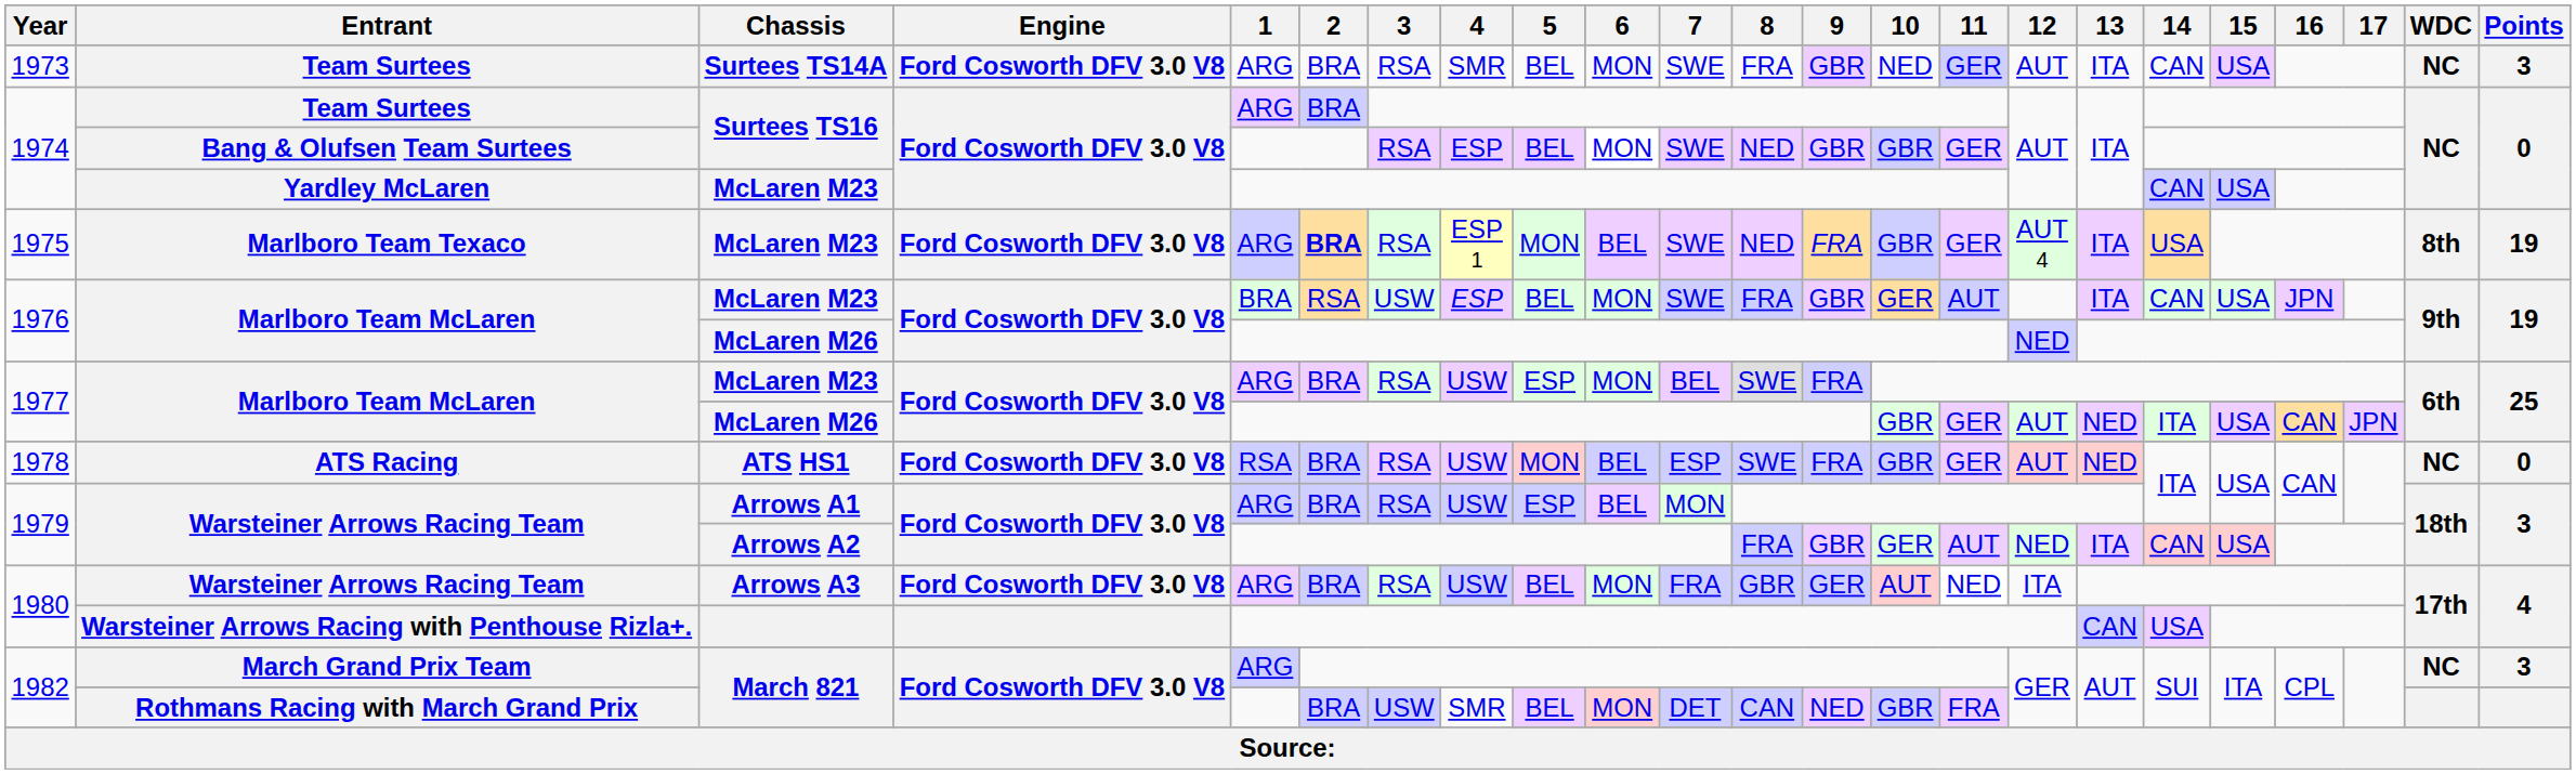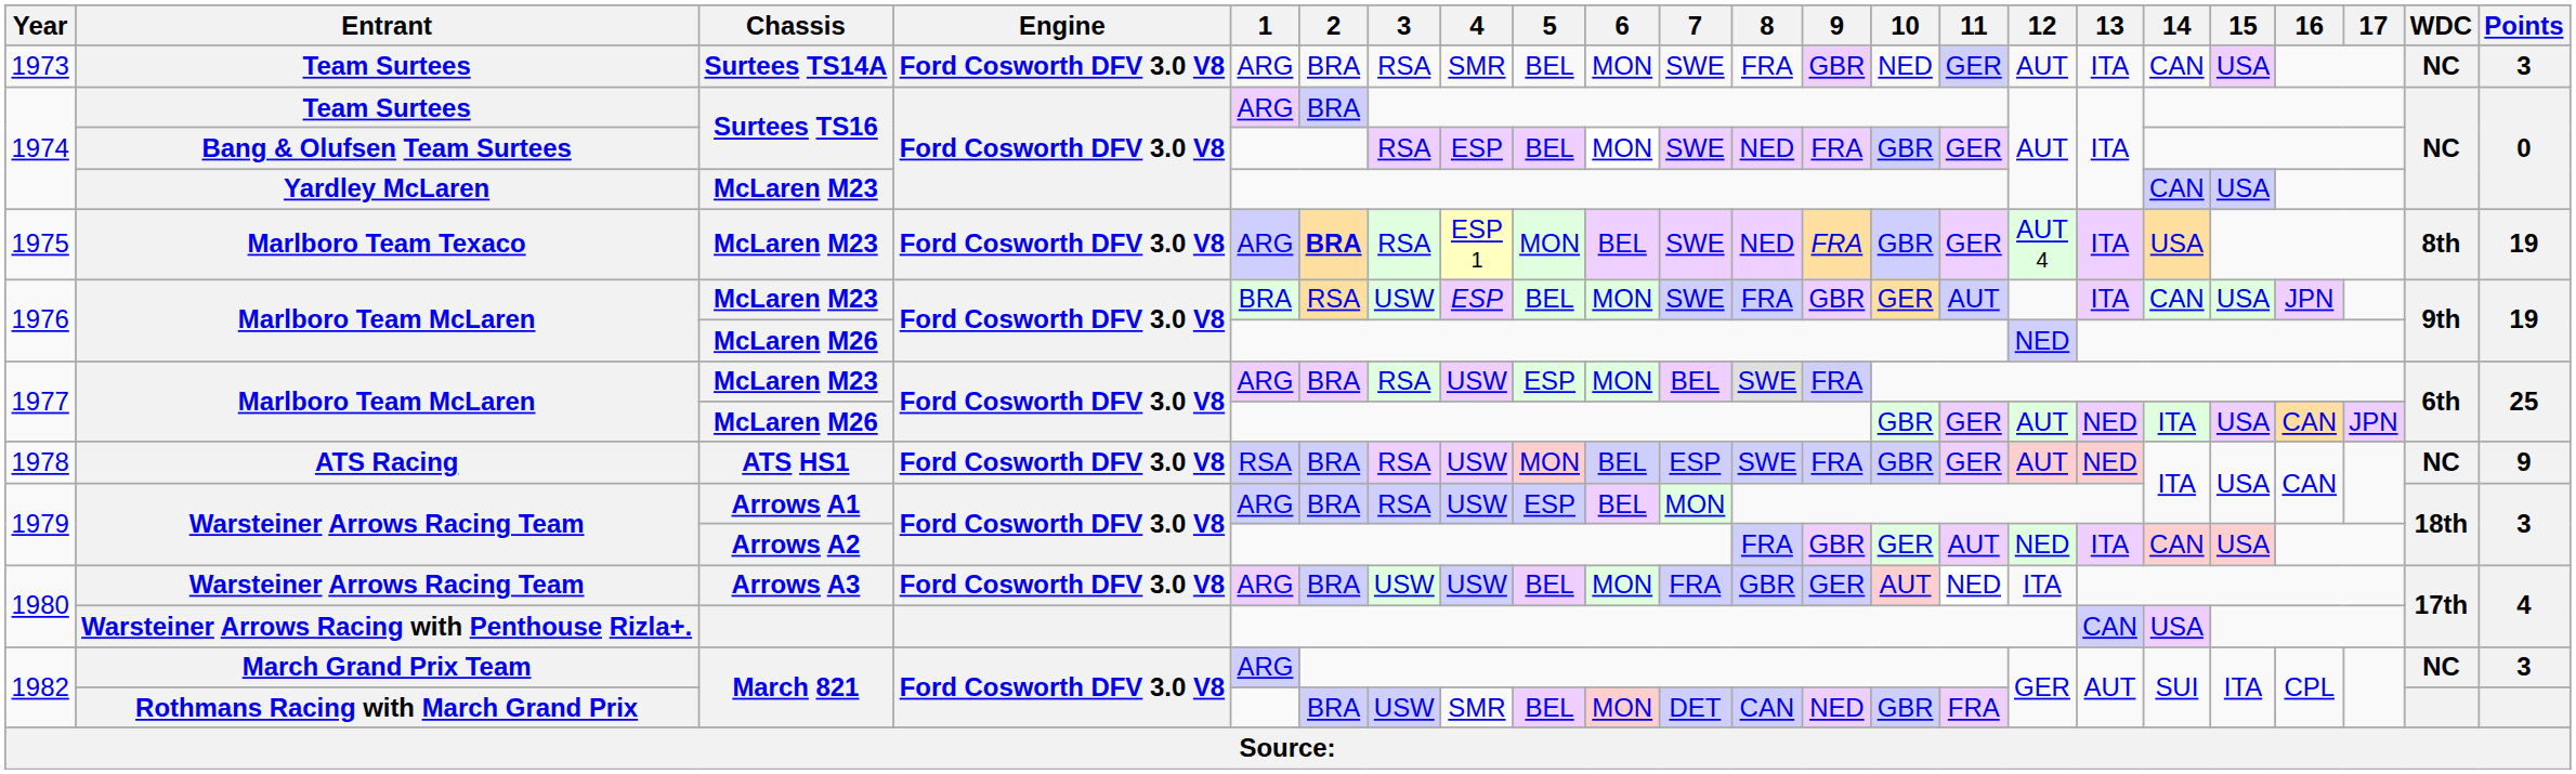 <table class="wikitable" style="text-align:center; font-size:85%">
 <tr>
 <th>Year</th>
 <th>Entrant</th>
 <th>Chassis</th>
 <th>Engine</th>
 <th>1</th>
 <th>2</th>
 <th>3</th>
 <th>4</th>
 <th>5</th>
 <th>6</th>
 <th>7</th>
 <th>8</th>
 <th>9</th>
 <th>10</th>
 <th>11</th>
 <th>12</th>
 <th>13</th>
 <th>14</th>
 <th>15</th>
 <th>16</th>
 <th>17</th>
 <th>WDC</th>
 <th><a href='#'>Points</a></th>
 </tr>
 <tr>
 <td><a href='#'>1973</a></td>
 <th nowrap><a href='#'>Team Surtees</a></th>
 <th nowrap><a href='#'>Surtees</a> <a href='#'>TS14A</a></th>
 <th nowrap><a href='#'>Ford Cosworth DFV</a> 3.0 <a href='#'>V8</a></th>
 <td><a href='#'>ARG</a></td>
 <td><a href='#'>BRA</a></td>
 <td><a href='#'>RSA</a></td>
 <td><a href='#'>SMR</a></td>
 <td><a href='#'>BEL</a></td>
 <td><a href='#'>MON</a></td>
 <td><a href='#'>SWE</a></td>
 <td><a href='#'>FRA</a></td>
 <td style="background:#EFCFFF;"><a href='#'>GBR</a><br></td>
 <td><a href='#'>NED</a></td>
 <td style="background:#CFCFFF;"><a href='#'>GER</a><br></td>
 <td><a href='#'>AUT</a></td>
 <td><a href='#'>ITA</a></td>
 <td><a href='#'>CAN</a></td>
 <td style="background:#EFCFFF;"><a href='#'>USA</a><br></td>
 <td colspan=2></td>
 <th>NC</th>
 <th>3</th>
 </tr>
 <tr>
 <td rowspan="3"><a href='#'>1974</a></td>
 <th nowrap><a href='#'>Team Surtees</a></th>
 <th rowspan="2" nowrap=""><a href='#'>Surtees</a> <a href='#'>TS16</a></th>
 <th rowspan="3" nowrap=""><a href='#'>Ford Cosworth DFV</a> 3.0 <a href='#'>V8</a></th>
 <td style="background:#EFCFFF;"><a href='#'>ARG</a><br></td>
 <td style="background:#CFCFFF;"><a href='#'>BRA</a><br></td>
 <td colspan="9"></td>
 <td rowspan="3"><a href='#'>AUT</a></td>
 <td rowspan="3"><a href='#'>ITA</a></td>
 <td colspan=4></td>
 <th rowspan="3">NC</th>
 <th rowspan="3">0</th>
 </tr>
 <tr>
 <th><a href='#'>Bang & Olufsen</a> <a href='#'>Team Surtees</a></th>
 <td colspan="2"></td>
 <td style="background:#EFCFFF;"><a href='#'>RSA</a><br></td>
 <td style="background:#EFCFFF;"><a href='#'>ESP</a><br></td>
 <td style="background:#EFCFFF;"><a href='#'>BEL</a><br></td>
 <td style="background:#ffffff;"><a href='#'>MON</a><br></td>
 <td style="background:#EFCFFF;"><a href='#'>SWE</a><br></td>
 <td style="background:#EFCFFF;"><a href='#'>NED</a><br></td>
-<td style="background:#EFCFFF;"><a href='#'>GBR</a><br></td>
+<td style="background:#EFCFFF;"><a href='#'>FRA</a><br></td>
 <td style="background:#CFCFFF;"><a href='#'>GBR</a><br></td>
 <td style="background:#EFCFFF;"><a href='#'>GER</a><br></td>
 <td colspan="4"></td>
 </tr>
 <tr>
 <th nowrap><a href='#'>Yardley McLaren</a></th>
 <th nowrap><a href='#'>McLaren</a> <a href='#'>M23</a></th>
 <td colspan="11"></td>
 <td style="background:#CFCFFF;"><a href='#'>CAN</a><br></td>
 <td style="background:#CFCFFF;"><a href='#'>USA</a><br></td>
 <td colspan=2></td>
 </tr>
 <tr>
 <td><a href='#'>1975</a></td>
 <th nowrap><a href='#'>Marlboro Team Texaco</a></th>
 <th nowrap><a href='#'>McLaren</a> <a href='#'>M23</a></th>
 <th nowrap><a href='#'>Ford Cosworth DFV</a> 3.0 <a href='#'>V8</a></th>
 <td style="background:#CFCFFF;"><a href='#'>ARG</a><br></td>
 <td style="background:#FFDF9F;"><strong><a href='#'>BRA</a><br></strong></td>
 <td style="background:#DFFFDF;"><a href='#'>RSA</a><br></td>
 <td style="background:#FFFFBF;"><a href='#'>ESP</a><br><small>1</small></td>
 <td style="background:#DFFFDF;"><a href='#'>MON</a><br></td>
 <td style="background:#EFCFFF;"><a href='#'>BEL</a><br></td>
 <td style="background:#EFCFFF;"><a href='#'>SWE</a><br></td>
 <td style="background:#EFCFFF;"><a href='#'>NED</a><br></td>
 <td style="background:#FFDF9F;"><em><a href='#'>FRA</a></em><br></td>
 <td style="background:#CFCFFF;"><a href='#'>GBR</a><br></td>
 <td style="background:#EFCFFF;"><a href='#'>GER</a><br></td>
 <td style="background:#DFFFDF;"><a href='#'>AUT</a><br><small>4</small></td>
 <td style="background:#EFCFFF;"><a href='#'>ITA</a><br></td>
 <td style="background:#FFDF9F;"><a href='#'>USA</a><br></td>
 <td colspan=3></td>
 <th>8th</th>
 <th>19</th>
 </tr>
 <tr>
 <td rowspan=2><a href='#'>1976</a></td>
 <th rowspan=2 nowrap><a href='#'>Marlboro Team McLaren</a></th>
 <th nowrap><a href='#'>McLaren</a> <a href='#'>M23</a></th>
 <th rowspan=2 nowrap><a href='#'>Ford Cosworth DFV</a> 3.0 <a href='#'>V8</a></th>
 <td style="background:#DFFFDF;"><a href='#'>BRA</a><br></td>
 <td style="background:#FFDF9F;"><a href='#'>RSA</a><br></td>
 <td style="background:#DFFFDF;"><a href='#'>USW</a><br></td>
 <td style="background:#EFCFFF;"><em><a href='#'>ESP</a></em><br></td>
 <td style="background:#DFFFDF;"><a href='#'>BEL</a><br></td>
 <td style="background:#DFFFDF;"><a href='#'>MON</a><br></td>
 <td style="background:#CFCFFF;"><a href='#'>SWE</a><br></td>
 <td style="background:#CFCFFF;"><a href='#'>FRA</a><br></td>
 <td style="background:#EFCFFF;"><a href='#'>GBR</a><br></td>
 <td style="background:#FFDF9F;"><a href='#'>GER</a><br></td>
 <td style="background:#CFCFFF;"><a href='#'>AUT</a><br></td>
 <td></td>
 <td style="background:#EFCFFF;"><a href='#'>ITA</a><br></td>
 <td style="background:#DFFFDF;"><a href='#'>CAN</a><br></td>
 <td style="background:#DFFFDF;"><a href='#'>USA</a><br></td>
 <td style="background:#EFCFFF;"><a href='#'>JPN</a><br></td>
 <td></td>
 <th rowspan=2>9th</th>
 <th rowspan=2>19</th>
 </tr>
 <tr>
 <th nowrap><a href='#'>McLaren</a> <a href='#'>M26</a></th>
 <td colspan=11></td>
 <td style="background:#CFCFFF;"><a href='#'>NED</a><br></td>
 <td colspan=5></td>
 </tr>
 <tr>
 <td rowspan=2><a href='#'>1977</a></td>
 <th rowspan=2 nowrap><a href='#'>Marlboro Team McLaren</a></th>
 <th nowrap><a href='#'>McLaren</a> <a href='#'>M23</a></th>
 <th rowspan=2 nowrap><a href='#'>Ford Cosworth DFV</a> 3.0 <a href='#'>V8</a></th>
 <td style="background:#EFCFFF;"><a href='#'>ARG</a><br></td>
 <td style="background:#EFCFFF;"><a href='#'>BRA</a><br></td>
 <td style="background:#DFFFDF;"><a href='#'>RSA</a><br></td>
 <td style="background:#EFCFFF;"><a href='#'>USW</a><br></td>
 <td style="background:#DFFFDF;"><a href='#'>ESP</a><br></td>
 <td style="background:#DFFFDF;"><a href='#'>MON</a><br></td>
 <td style="background:#EFCFFF;"><a href='#'>BEL</a><br></td>
 <td style="background:#DFDFDF;"><a href='#'>SWE</a><br></td>
 <td style="background:#CFCFFF;"><a href='#'>FRA</a><br></td>
 <td colspan=8></td>
 <th rowspan=2>6th</th>
 <th rowspan=2>25</th>
 </tr>
 <tr>
 <th nowrap><a href='#'>McLaren</a> <a href='#'>M26</a></th>
 <td colspan=9></td>
 <td style="background:#DFFFDF;"><a href='#'>GBR</a><br></td>
 <td style="background:#EFCFFF;"><a href='#'>GER</a><br></td>
 <td style="background:#DFFFDF;"><a href='#'>AUT</a><br></td>
 <td style="background:#EFCFFF;"><a href='#'>NED</a><br></td>
 <td style="background:#DFFFDF;"><a href='#'>ITA</a><br></td>
 <td style="background:#EFCFFF;"><a href='#'>USA</a><br></td>
 <td style="background:#FFDF9F;"><a href='#'>CAN</a><br></td>
 <td style="background:#EFCFFF;"><a href='#'>JPN</a><br></td>
 </tr>
 <tr>
 <td><a href='#'>1978</a></td>
 <th nowrap><a href='#'>ATS Racing</a></th>
 <th nowrap><a href='#'>ATS</a> <a href='#'>HS1</a></th>
 <th nowrap><a href='#'>Ford Cosworth DFV</a> 3.0 <a href='#'>V8</a></th>
 <td style="background:#CFCFFF;"><a href='#'>RSA</a><br></td>
 <td style="background:#CFCFFF;"><a href='#'>BRA</a><br></td>
 <td style="background:#EFCFFF;"><a href='#'>RSA</a><br></td>
 <td style="background:#EFCFFF;"><a href='#'>USW</a><br></td>
 <td style="background:#FFCFCF;"><a href='#'>MON</a><br></td>
 <td style="background:#CFCFFF;"><a href='#'>BEL</a><br></td>
 <td style="background:#CFCFFF;"><a href='#'>ESP</a><br></td>
 <td style="background:#CFCFFF;"><a href='#'>SWE</a><br></td>
 <td style="background:#CFCFFF;"><a href='#'>FRA</a><br></td>
 <td style="background:#CFCFFF;"><a href='#'>GBR</a><br></td>
 <td style="background:#EFCFFF;"><a href='#'>GER</a><br></td>
 <td style="background:#FFCFCF;"><a href='#'>AUT</a><br></td>
 <td style="background:#FFCFCF;"><a href='#'>NED</a><br></td>
 <td rowspan="2"><a href='#'>ITA</a></td>
 <td rowspan="2"><a href='#'>USA</a></td>
 <td rowspan="2"><a href='#'>CAN</a></td>
 <td rowspan="2"></td>
 <th>NC</th>
-<th>0</th>
+<th>9</th>
 </tr>
 <tr>
 <td rowspan=2><a href='#'>1979</a></td>
 <th rowspan=2 nowrap><a href='#'>Warsteiner</a> <a href='#'>Arrows Racing Team</a></th>
 <th nowrap><a href='#'>Arrows</a> <a href='#'>A1</a></th>
 <th rowspan=2 nowrap><a href='#'>Ford Cosworth DFV</a> 3.0 <a href='#'>V8</a></th>
 <td style="background:#CFCFFF;"><a href='#'>ARG</a><br></td>
 <td style="background:#CFCFFF;"><a href='#'>BRA</a><br></td>
 <td style="background:#CFCFFF;"><a href='#'>RSA</a><br></td>
 <td style="background:#CFCFFF;"><a href='#'>USW</a><br></td>
 <td style="background:#CFCFFF;"><a href='#'>ESP</a><br></td>
 <td style="background:#EFCFFF;"><a href='#'>BEL</a><br></td>
 <td style="background:#DFFFDF;"><a href='#'>MON</a><br></td>
 <td colspan="6"></td>
 <th rowspan=2>18th</th>
 <th rowspan=2>3</th>
 </tr>
 <tr>
 <th nowrap><a href='#'>Arrows</a> <a href='#'>A2</a></th>
 <td colspan=7></td>
 <td style="background:#CFCFFF;"><a href='#'>FRA</a><br></td>
 <td style="background:#EFCFFF;"><a href='#'>GBR</a><br></td>
 <td style="background:#DFFFDF;"><a href='#'>GER</a><br></td>
 <td style="background:#EFCFFF;"><a href='#'>AUT</a><br></td>
 <td style="background:#DFFFDF;"><a href='#'>NED</a><br></td>
 <td style="background:#EFCFFF;"><a href='#'>ITA</a><br></td>
 <td style="background:#FFCFCF;"><a href='#'>CAN</a><br></td>
 <td style="background:#FFCFCF;"><a href='#'>USA</a><br></td>
 <td colspan=2></td>
 </tr>
 <tr>
 <td rowspan="2"><a href='#'>1980</a></td>
 <th nowrap><a href='#'>Warsteiner</a> <a href='#'>Arrows Racing Team</a></th>
 <th nowrap><a href='#'>Arrows</a> <a href='#'>A3</a></th>
 <th nowrap><a href='#'>Ford Cosworth DFV</a> 3.0 <a href='#'>V8</a></th>
 <td style="background:#EFCFFF;"><a href='#'>ARG</a><br></td>
 <td style="background:#CFCFFF;"><a href='#'>BRA</a><br></td>
-<td style="background:#DFFFDF;"><a href='#'>RSA</a><br></td>
+<td style="background:#DFFFDF;"><a href='#'>USW</a><br></td>
 <td style="background:#CFCFFF;"><a href='#'>USW</a><br></td>
 <td style="background:#EFCFFF;"><a href='#'>BEL</a><br></td>
 <td style="background:#DFFFDF;"><a href='#'>MON</a><br></td>
 <td style="background:#CFCFFF;"><a href='#'>FRA</a><br></td>
 <td style="background:#CFCFFF;"><a href='#'>GBR</a><br></td>
 <td style="background:#CFCFFF;"><a href='#'>GER</a><br></td>
 <td style="background:#FFCFCF;"><a href='#'>AUT</a><br></td>
 <td style="background:#FFFFFF;"><a href='#'>NED</a><br></td>
 <td><a href='#'>ITA</a></td>
 <td colspan="5"></td>
 <th rowspan="2">17th</th>
 <th rowspan="2">4</th>
 </tr>
 <tr>
 <th><a href='#'>Warsteiner</a> <a href='#'>Arrows Racing</a> with <a href='#'>Penthouse</a> <a href='#'>Rizla+.</a></th>
 <th></th>
 <th></th>
 <td colspan="12"></td>
 <td style="background:#CFCFFF;"><a href='#'>CAN</a><br></td>
 <td style="background:#EFCFFF;"><a href='#'>USA</a><br></td>
 <td colspan="3"></td>
 </tr>
 <tr>
 <td rowspan="2"><a href='#'>1982</a></td>
 <th nowrap=""><a href='#'>March Grand Prix Team</a></th>
 <th rowspan="2" nowrap=""><a href='#'>March</a> <a href='#'>821</a></th>
 <th rowspan="2" nowrap=""><a href='#'>Ford Cosworth DFV</a> 3.0 <a href='#'>V8</a></th>
 <td style="background:#CFCFFF;"><a href='#'>ARG</a><br></td>
 <td colspan="10"></td>
 <td rowspan="2"><a href='#'>GER</a></td>
 <td rowspan="2"><a href='#'>AUT</a></td>
 <td rowspan="2"><a href='#'>SUI</a></td>
 <td rowspan="2"><a href='#'>ITA</a></td>
 <td rowspan="2"><a href='#'>CPL</a></td>
 <td rowspan="2"></td>
 <th>NC</th>
 <th>3</th>
 </tr>
 <tr>
 <th><a href='#'>Rothmans Racing</a> with <a href='#'>March Grand Prix</a></th>
 <td></td>
 <td style="background:#CFCFFF;"><a href='#'>BRA</a><br></td>
 <td style="background:#CFCFFF;"><a href='#'>USW</a><br></td>
 <td><a href='#'>SMR</a></td>
 <td style="background:#EFCFFF;"><a href='#'>BEL</a><br></td>
 <td style="background:#FFCFCF;"><a href='#'>MON</a><br></td>
 <td style="background:#CFCFFF;"><a href='#'>DET</a><br></td>
 <td style="background:#CFCFFF;"><a href='#'>CAN</a><br></td>
 <td style="background:#EFCFFF;"><a href='#'>NED</a><br></td>
 <td style="background:#CFCFFF;"><a href='#'>GBR</a><br></td>
 <td style="background:#EFCFFF;"><a href='#'>FRA</a><br></td>
 <th></th>
 <th></th>
 </tr>
 <tr>
 <th colspan="23">Source:</th>
 </tr>
 </table>
